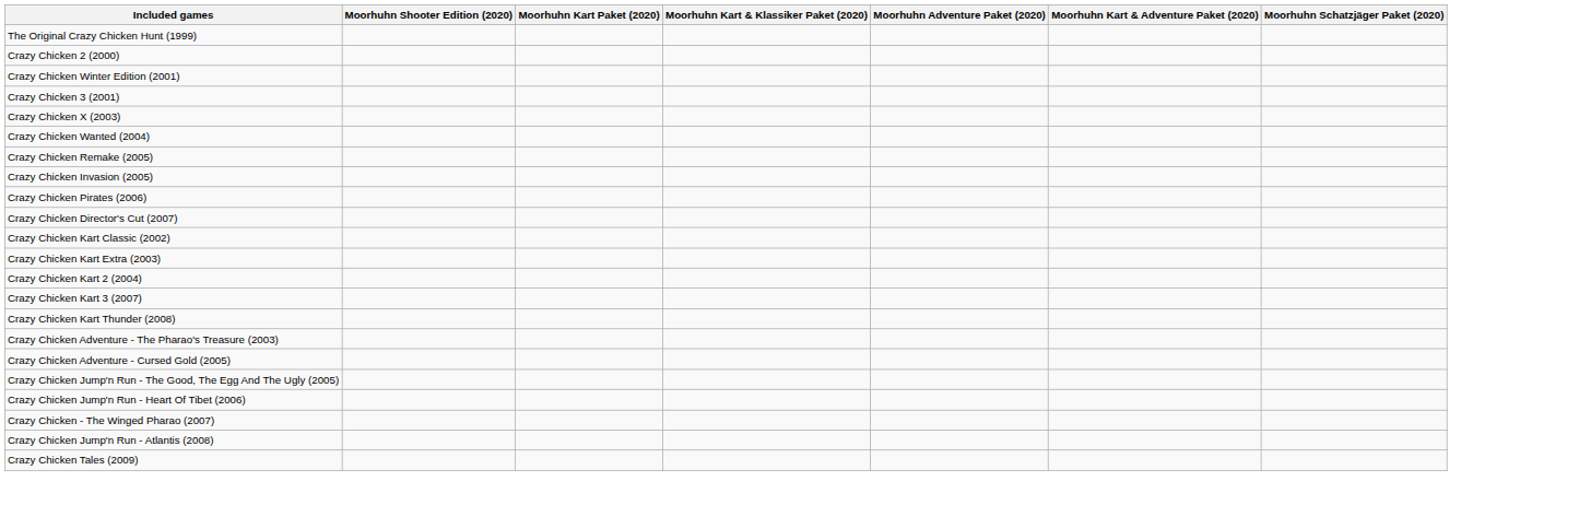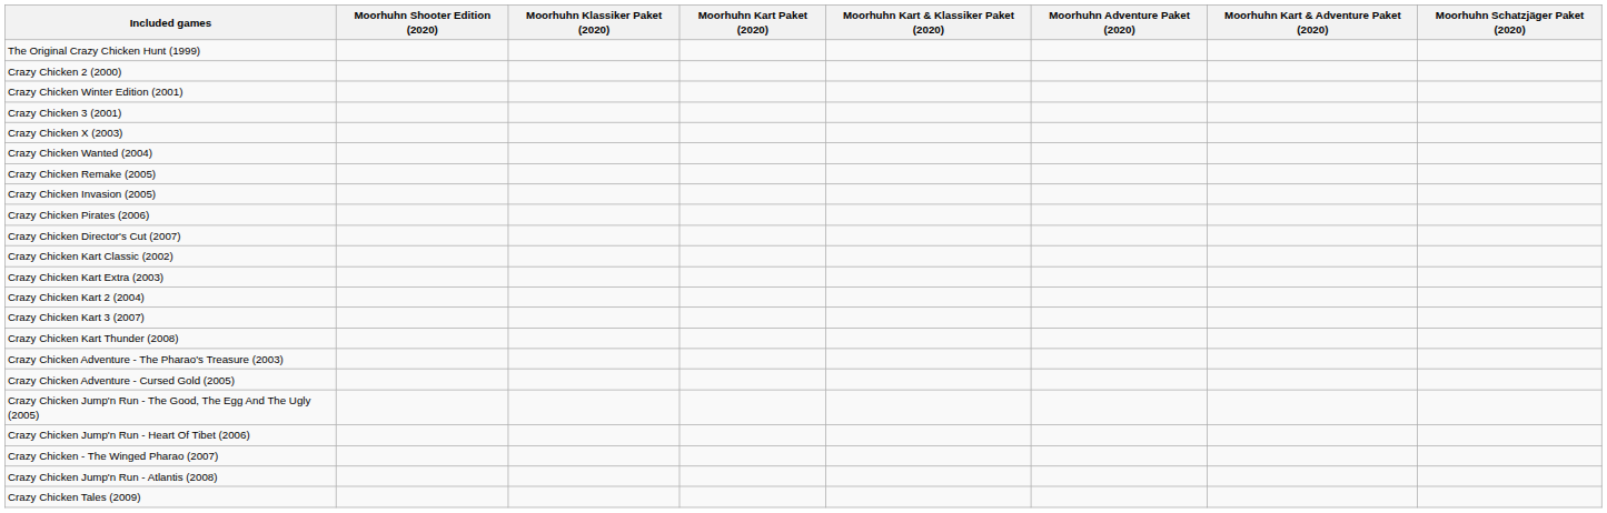 <table class="wikitable sortable mw-collapsible mw-collapsed">
 <tr>
 <th><small>Included games</small></th>
 <th><small>Moorhuhn Shooter Edition (2020)</small></th>
+<th><small>Moorhuhn Klassiker Paket (2020)</small></th>
 <th><small>Moorhuhn Kart Paket (2020)</small></th>
 <th><small>Moorhuhn Kart & Klassiker Paket (2020)</small></th>
 <th><small>Moorhuhn Adventure Paket (2020)</small></th>
 <th><small>Moorhuhn Kart & Adventure Paket (2020)</small></th>
 <th><small>Moorhuhn Schatzjäger Paket (2020)</small></th>
 </tr>
 <tr>
 <td><small>The Original Crazy Chicken Hunt (1999)</small></td>
+<td></td>
 <td></td>
 <td></td>
 <td></td>
 <td></td>
 <td></td>
 <td></td>
 </tr>
 <tr>
 <td><small>Crazy Chicken 2 (2000)</small></td>
 <td></td>
 <td></td>
 <td></td>
 <td></td>
 <td></td>
 <td></td>
+<td></td>
 </tr>
 <tr>
 <td><small>Crazy Chicken Winter Edition (2001)</small></td>
+<td></td>
 <td></td>
 <td></td>
 <td></td>
 <td></td>
 <td></td>
 <td></td>
 </tr>
 <tr>
 <td><small>Crazy Chicken 3 (2001)</small></td>
 <td></td>
 <td></td>
 <td></td>
 <td></td>
 <td></td>
 <td></td>
+<td></td>
 </tr>
 <tr>
 <td><small>Crazy Chicken X (2003)</small></td>
+<td></td>
 <td></td>
 <td></td>
 <td></td>
 <td></td>
 <td></td>
 <td></td>
 </tr>
 <tr>
 <td><small>Crazy Chicken Wanted (2004)</small></td>
 <td></td>
 <td></td>
 <td></td>
 <td></td>
 <td></td>
 <td></td>
+<td></td>
 </tr>
 <tr>
 <td><small>Crazy Chicken Remake (2005)</small></td>
+<td></td>
 <td></td>
 <td></td>
 <td></td>
 <td></td>
 <td></td>
 <td></td>
 </tr>
 <tr>
 <td><small>Crazy Chicken Invasion (2005)</small></td>
 <td></td>
 <td></td>
 <td></td>
 <td></td>
 <td></td>
 <td></td>
+<td></td>
 </tr>
 <tr>
 <td><small>Crazy Chicken Pirates (2006)</small></td>
+<td></td>
 <td></td>
 <td></td>
 <td></td>
 <td></td>
 <td></td>
 <td></td>
 </tr>
 <tr>
 <td><small>Crazy Chicken Director's Cut (2007)</small></td>
 <td></td>
 <td></td>
 <td></td>
 <td></td>
 <td></td>
 <td></td>
+<td></td>
 </tr>
 <tr>
 <td><small>Crazy Chicken Kart Classic (2002)</small></td>
+<td></td>
 <td></td>
 <td></td>
 <td></td>
 <td></td>
 <td></td>
 <td></td>
 </tr>
 <tr>
 <td><small>Crazy Chicken Kart Extra (2003)</small></td>
 <td></td>
 <td></td>
 <td></td>
 <td></td>
 <td></td>
 <td></td>
+<td></td>
 </tr>
 <tr>
 <td><small>Crazy Chicken Kart 2 (2004)</small></td>
+<td></td>
 <td></td>
 <td></td>
 <td></td>
 <td></td>
 <td></td>
 <td></td>
 </tr>
 <tr>
 <td><small>Crazy Chicken Kart 3 (2007)</small></td>
 <td></td>
 <td></td>
 <td></td>
 <td></td>
 <td></td>
 <td></td>
+<td></td>
 </tr>
 <tr>
 <td><small>Crazy Chicken Kart Thunder (2008)</small></td>
+<td></td>
 <td></td>
 <td></td>
 <td></td>
 <td></td>
 <td></td>
 <td></td>
 </tr>
 <tr>
 <td><small>Crazy Chicken Adventure - The Pharao's Treasure (2003)</small></td>
 <td></td>
 <td></td>
 <td></td>
 <td></td>
 <td></td>
 <td></td>
+<td></td>
 </tr>
 <tr>
 <td><small>Crazy Chicken Adventure - Cursed Gold (2005)</small></td>
+<td></td>
 <td></td>
 <td></td>
 <td></td>
 <td></td>
 <td></td>
 <td></td>
 </tr>
 <tr>
 <td><small>Crazy Chicken Jump'n Run - The Good, The Egg And The Ugly (2005)</small></td>
 <td></td>
 <td></td>
 <td></td>
 <td></td>
 <td></td>
 <td></td>
+<td></td>
 </tr>
 <tr>
 <td><small>Crazy Chicken Jump'n Run - Heart Of Tibet (2006)</small></td>
+<td></td>
 <td></td>
 <td></td>
 <td></td>
 <td></td>
 <td></td>
 <td></td>
 </tr>
 <tr>
 <td><small>Crazy Chicken - The Winged Pharao (2007)</small></td>
 <td></td>
 <td></td>
 <td></td>
 <td></td>
 <td></td>
 <td></td>
+<td></td>
 </tr>
 <tr>
 <td><small>Crazy Chicken Jump'n Run - Atlantis (2008)</small></td>
+<td></td>
 <td></td>
 <td></td>
 <td></td>
 <td></td>
 <td></td>
 <td></td>
 </tr>
 <tr>
 <td><small>Crazy Chicken Tales (2009)</small></td>
 <td></td>
 <td></td>
 <td></td>
 <td></td>
 <td></td>
 <td></td>
+<td></td>
 </tr>
 </table>
